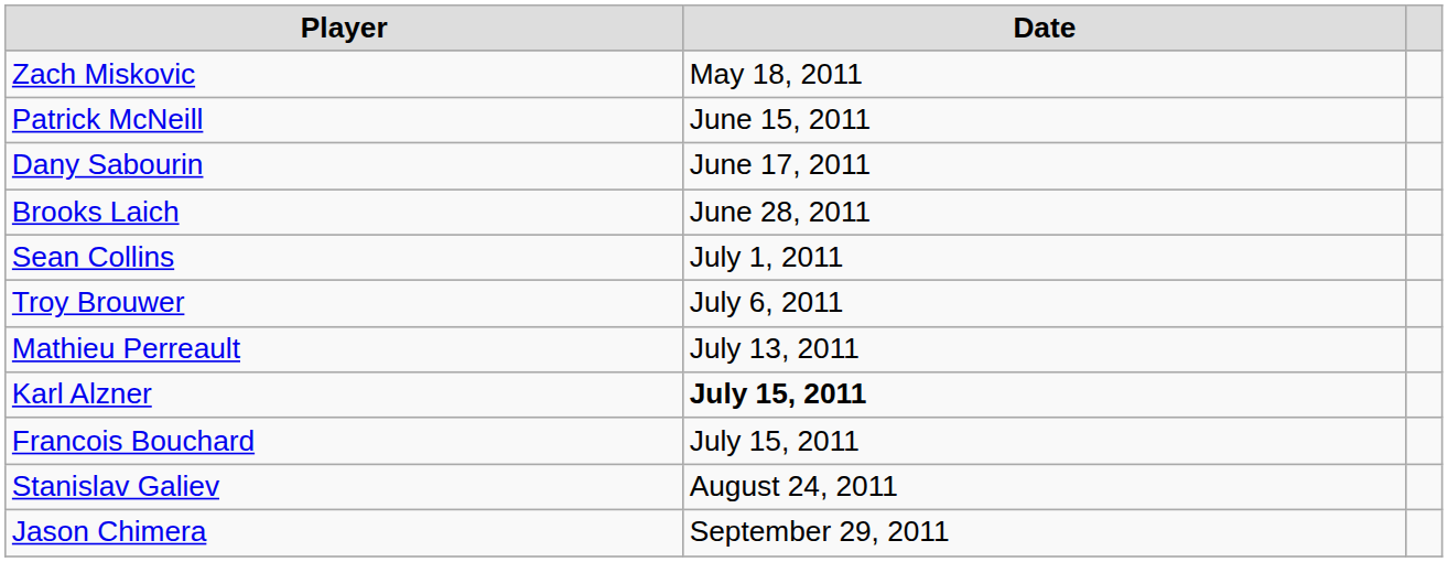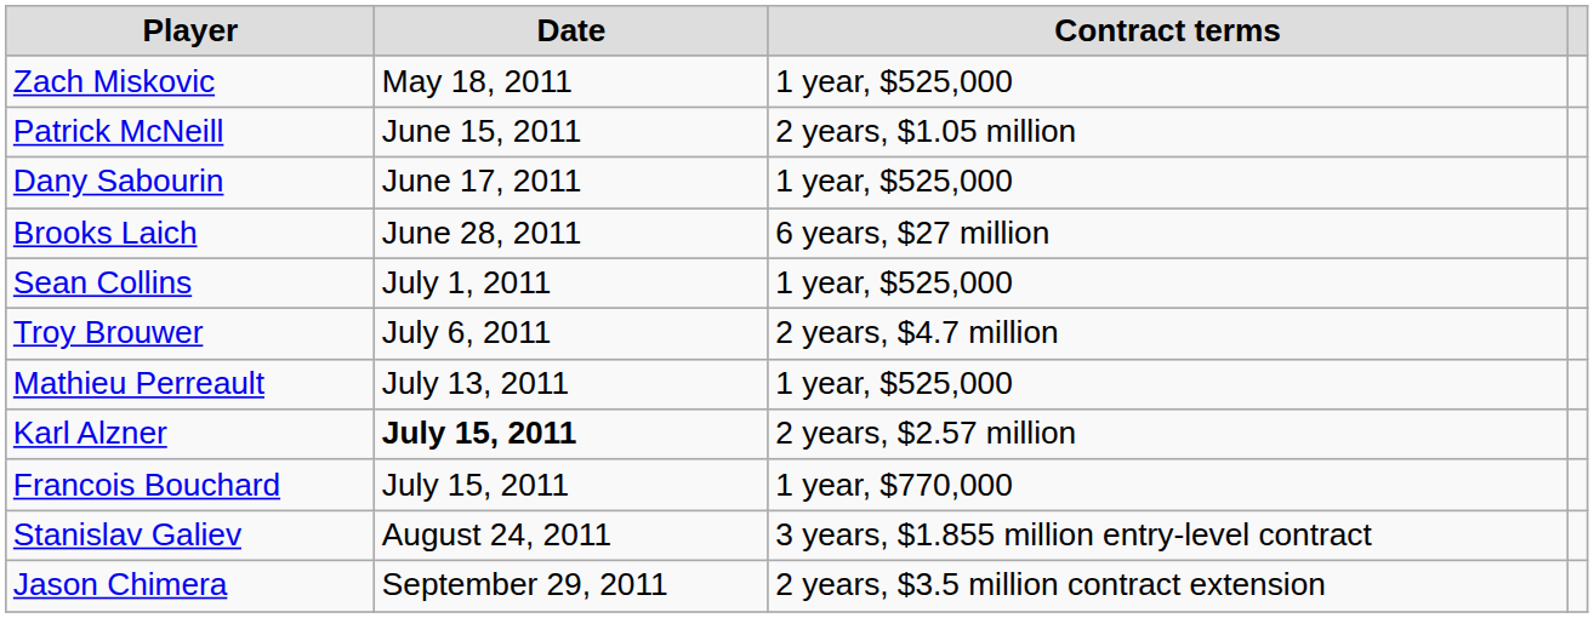 <table class="wikitable" style="width:90%;">
 <tr style="text-align:center; background:#ddd;">
 <td><strong>Player</strong></td>
 <td><strong>Date</strong></td>
+<td><strong>Contract terms</strong></td>
 <td></td>
 </tr>
 <tr>
 <td><a href='#'>Zach Miskovic</a></td>
 <td>May 18, 2011</td>
+<td>1 year, $525,000</td>
 <td></td>
 </tr>
 <tr>
 <td><a href='#'>Patrick McNeill</a></td>
 <td>June 15, 2011</td>
+<td>2 years, $1.05 million</td>
 <td></td>
 </tr>
 <tr>
 <td><a href='#'>Dany Sabourin</a></td>
 <td>June 17, 2011</td>
+<td>1 year, $525,000</td>
 <td></td>
 </tr>
 <tr>
 <td><a href='#'>Brooks Laich</a></td>
 <td>June 28, 2011</td>
+<td>6 years, $27 million</td>
 <td></td>
 </tr>
 <tr>
 <td><a href='#'>Sean Collins</a></td>
 <td>July 1, 2011</td>
+<td>1 year, $525,000</td>
 <td></td>
 </tr>
 <tr>
 <td><a href='#'>Troy Brouwer</a></td>
 <td>July 6, 2011</td>
+<td>2 years, $4.7 million</td>
 <td></td>
 </tr>
 <tr>
 <td><a href='#'>Mathieu Perreault</a></td>
 <td>July 13, 2011</td>
+<td>1 year, $525,000</td>
 <td></td>
 </tr>
 <tr>
 <td><a href='#'>Karl Alzner</a></td>
 <td><strong>July 15, 2011</strong></td>
+<td>2 years, $2.57 million</td>
 <td></td>
 </tr>
 <tr>
 <td><a href='#'>Francois Bouchard</a></td>
 <td>July 15, 2011</td>
+<td>1 year, $770,000</td>
 <td></td>
 </tr>
 <tr>
 <td><a href='#'>Stanislav Galiev</a></td>
 <td>August 24, 2011</td>
+<td>3 years, $1.855 million entry-level contract</td>
 <td></td>
 </tr>
 <tr>
 <td><a href='#'>Jason Chimera</a></td>
 <td>September 29, 2011</td>
+<td>2 years, $3.5 million contract extension</td>
 <td></td>
 </tr>
 </table>
